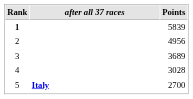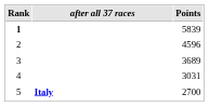 <table cellspacing="1" cellpadding="3" style="border:1px solid #aaa; font-size:86%;">
 <tr style="background:#e4e4e4;">
 <th style="border-bottom:1px solid #aaa; width:10px;">Rank</th>
 <th style="border-bottom:1px solid #aaa; width:200px; white-space:nowrap;"><em>after all 37 races</em></th>
 <th style="border-bottom:1px solid #aaa; width:20px;">Points</th>
 </tr>
 <tr>
 <td style="text-align:center;"><strong>1</strong></td>
 <td><strong></strong></td>
 <td align="right">5839</td>
 </tr>
 <tr>
 <td style="text-align:center;">2</td>
 <td></td>
-<td align="right">4956</td>
+<td align="right">4596</td>
 </tr>
 <tr>
 <td style="text-align:center;">3</td>
 <td> </td>
 <td align="right">3689</td>
 </tr>
 <tr>
 <td style="text-align:center;">4</td>
 <td></td>
-<td align="right">3028</td>
+<td align="right">3031</td>
 </tr>
 <tr>
 <td style="text-align:center;">5</td>
 <td><strong> <a href='#'>Italy</a></strong></td>
 <td align="right">2700</td>
 </tr>
 <tr>
 </tr>
 </table>
